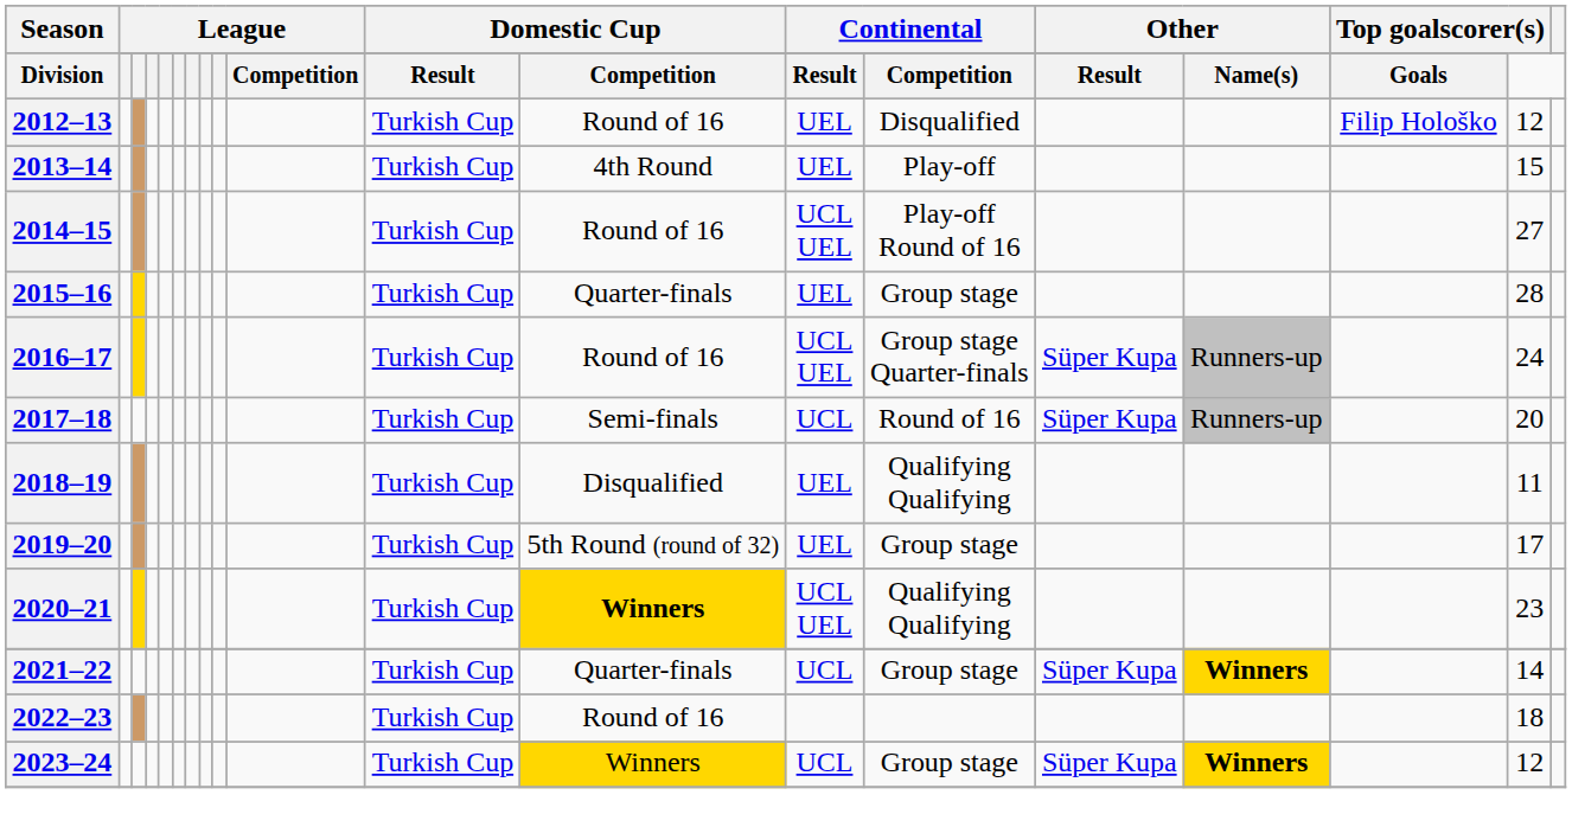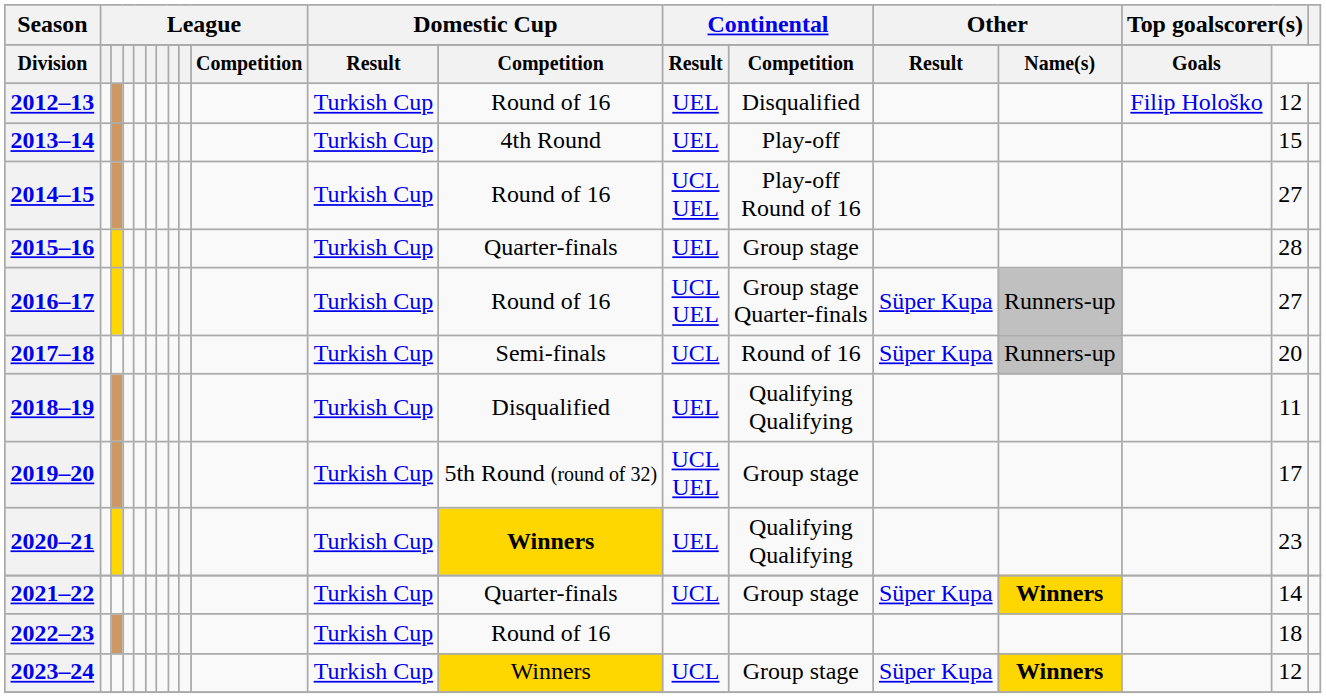 <table class="wikitable mw-collapsible" style="text-align:center;font-size:86%;">
 <tr>
 <th rowspan="2" scope="col">Season</th>
 <th colspan="9">League</th>
 <th colspan="2">Domestic Cup</th>
 <th colspan="2"><a href='#'>Continental</a></th>
 <th colspan="2">Other</th>
 <th colspan="2" scope="col">Top goalscorer(s)</th>
 <th rowspan="2" scope="col"><small></small></th>
 </tr>
 <tr class="unsortable">
 </tr>
 <tr>
 <th><small>Division</small></th>
 <th><small></small></th>
 <th><small></small></th>
 <th><small></small></th>
 <th><small></small></th>
 <th><small></small></th>
 <th><small></small></th>
 <th><small></small></th>
 <th><small></small></th>
 <th><small>Competition</small></th>
 <th><small>Result</small></th>
 <th><small>Competition</small></th>
 <th><small>Result</small></th>
 <th><small>Competition</small></th>
 <th><small>Result</small></th>
 <th><small>Name(s)</small></th>
 <th><small>Goals</small></th>
 </tr>
 <tr>
 <th scope="row"><a href='#'>2012–13</a></th>
 <td></td>
 <td style="background:#c96;"><strong></strong></td>
 <td></td>
 <td></td>
 <td></td>
 <td></td>
 <td></td>
 <td></td>
 <td></td>
 <td><a href='#'>Turkish Cup</a></td>
 <td>Round of 16</td>
 <td><a href='#'>UEL</a></td>
 <td>Disqualified</td>
 <td></td>
 <td></td>
 <td><a href='#'>Filip Hološko</a></td>
 <td>12</td>
 <td></td>
 </tr>
 <tr>
 <th scope="row"><a href='#'>2013–14</a></th>
 <td></td>
 <td style="background:#c96;"><strong></strong></td>
 <td></td>
 <td></td>
 <td></td>
 <td></td>
 <td></td>
 <td></td>
 <td></td>
 <td><a href='#'>Turkish Cup</a></td>
 <td>4th Round</td>
 <td><a href='#'>UEL</a></td>
 <td>Play-off</td>
 <td></td>
 <td></td>
 <td></td>
 <td>15</td>
 <td></td>
 </tr>
 <tr>
 <th scope="row"><a href='#'>2014–15</a></th>
 <td></td>
 <td style="background:#c96;"><strong></strong></td>
 <td></td>
 <td></td>
 <td></td>
 <td></td>
 <td></td>
 <td></td>
 <td></td>
 <td><a href='#'>Turkish Cup</a></td>
 <td>Round of 16</td>
 <td><a href='#'>UCL</a><br><a href='#'>UEL</a></td>
 <td>Play-off<br>Round of 16</td>
 <td></td>
 <td></td>
 <td></td>
 <td>27</td>
 <td></td>
 </tr>
 <tr>
 <th scope="row"><a href='#'>2015–16</a></th>
 <td></td>
 <td bgcolor=gold><strong></strong></td>
 <td></td>
 <td></td>
 <td></td>
 <td></td>
 <td></td>
 <td></td>
 <td></td>
 <td><a href='#'>Turkish Cup</a></td>
 <td>Quarter-finals</td>
 <td><a href='#'>UEL</a></td>
 <td>Group stage</td>
 <td></td>
 <td></td>
 <td></td>
 <td>28</td>
 <td></td>
 </tr>
 <tr>
 <th scope="row"><a href='#'>2016–17</a></th>
 <td></td>
 <td bgcolor=gold><strong></strong></td>
 <td></td>
 <td></td>
 <td></td>
 <td></td>
 <td></td>
 <td></td>
 <td></td>
 <td><a href='#'>Turkish Cup</a></td>
 <td>Round of 16</td>
 <td><a href='#'>UCL</a><br><a href='#'>UEL</a></td>
 <td>Group stage<br>Quarter-finals</td>
 <td><a href='#'>Süper Kupa</a></td>
 <td bgcolor=silver>Runners-up</td>
 <td></td>
-<td>24</td>
+<td>27</td>
 <td></td>
 </tr>
 <tr>
 <th scope="row"><a href='#'>2017–18</a></th>
 <td></td>
 <td><strong></strong></td>
 <td></td>
 <td></td>
 <td></td>
 <td></td>
 <td></td>
 <td></td>
 <td></td>
 <td><a href='#'>Turkish Cup</a></td>
 <td>Semi-finals</td>
 <td><a href='#'>UCL</a></td>
 <td>Round of 16</td>
 <td><a href='#'>Süper Kupa</a></td>
 <td bgcolor=silver>Runners-up</td>
 <td></td>
 <td>20</td>
 <td></td>
 </tr>
 <tr>
 <th scope="row"><a href='#'>2018–19</a></th>
 <td></td>
 <td style="background:#c96;"><strong></strong></td>
 <td></td>
 <td></td>
 <td></td>
 <td></td>
 <td></td>
 <td></td>
 <td></td>
 <td><a href='#'>Turkish Cup</a></td>
 <td>Disqualified</td>
 <td><a href='#'>UEL</a></td>
 <td>Qualifying<br>Qualifying</td>
 <td></td>
 <td></td>
 <td></td>
 <td>11</td>
 <td></td>
 </tr>
 <tr>
 <th scope="row"><a href='#'>2019–20</a></th>
 <td></td>
 <td style="background:#c96;"><strong></strong></td>
 <td></td>
 <td></td>
 <td></td>
 <td></td>
 <td></td>
 <td></td>
 <td></td>
 <td><a href='#'>Turkish Cup</a></td>
 <td>5th Round <small>(round of 32)</small></td>
-<td><a href='#'>UEL</a></td>
+<td><a href='#'>UCL</a><br><a href='#'>UEL</a></td>
 <td>Group stage</td>
 <td></td>
 <td></td>
 <td></td>
 <td>17</td>
 <td></td>
 </tr>
 <tr>
 <th scope="row"><a href='#'>2020–21</a></th>
 <td></td>
 <td bgcolor=gold><strong></strong></td>
 <td></td>
 <td></td>
 <td></td>
 <td></td>
 <td></td>
 <td></td>
 <td></td>
 <td><a href='#'>Turkish Cup</a></td>
 <td bgcolor=gold><strong>Winners</strong></td>
-<td><a href='#'>UCL</a><br><a href='#'>UEL</a></td>
+<td><a href='#'>UEL</a></td>
 <td>Qualifying<br>Qualifying</td>
 <td></td>
 <td></td>
 <td></td>
 <td>23</td>
 <td></td>
 </tr>
 <tr>
 </tr>
 <tr>
 <th scope="row"><a href='#'>2021–22</a></th>
 <td></td>
 <td><strong></strong></td>
 <td></td>
 <td></td>
 <td></td>
 <td></td>
 <td></td>
 <td></td>
 <td></td>
 <td><a href='#'>Turkish Cup</a></td>
 <td>Quarter-finals</td>
 <td><a href='#'>UCL</a></td>
 <td>Group stage</td>
 <td><a href='#'>Süper Kupa</a></td>
 <td bgcolor=gold><strong>Winners</strong></td>
 <td></td>
 <td>14</td>
 <td></td>
 </tr>
 <tr>
 <th scope="row"><a href='#'>2022–23</a></th>
 <td></td>
 <td style="background:#c96;"><strong></strong></td>
 <td></td>
 <td></td>
 <td></td>
 <td></td>
 <td></td>
 <td></td>
 <td></td>
 <td><a href='#'>Turkish Cup</a></td>
 <td>Round of 16</td>
 <td></td>
 <td></td>
 <td></td>
 <td></td>
 <td></td>
 <td>18</td>
 <td></td>
 </tr>
 <tr>
 <th scope="row"><a href='#'>2023–24</a></th>
 <td></td>
 <td><strong></strong></td>
 <td></td>
 <td></td>
 <td></td>
 <td></td>
 <td></td>
 <td></td>
 <td></td>
 <td><a href='#'>Turkish Cup</a></td>
 <td bgcolor=gold>Winners</td>
 <td><a href='#'>UCL</a></td>
 <td>Group stage</td>
 <td><a href='#'>Süper Kupa</a></td>
 <td bgcolor=gold><strong>Winners</strong></td>
 <td><br></td>
 <td>12</td>
 <td></td>
 </tr>
 <tr>
 </tr>
 </table>
